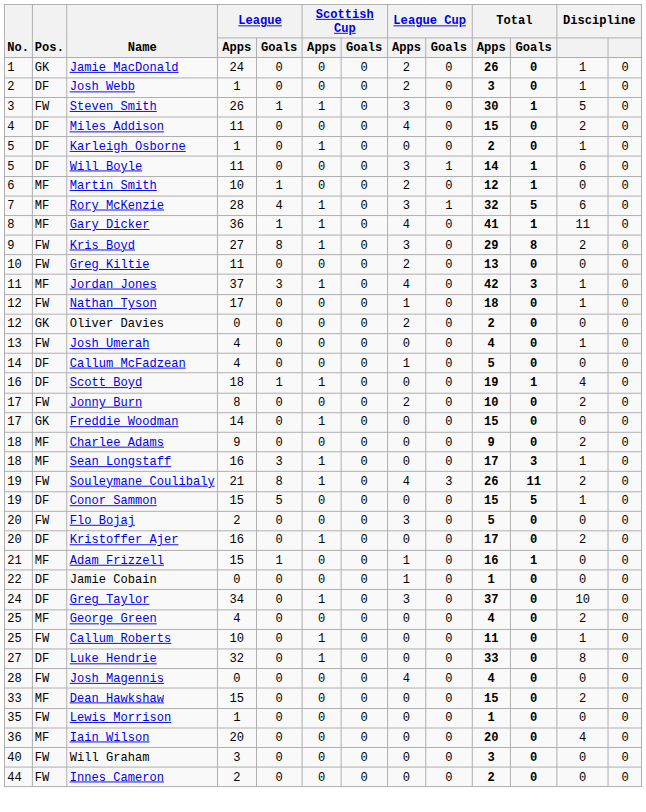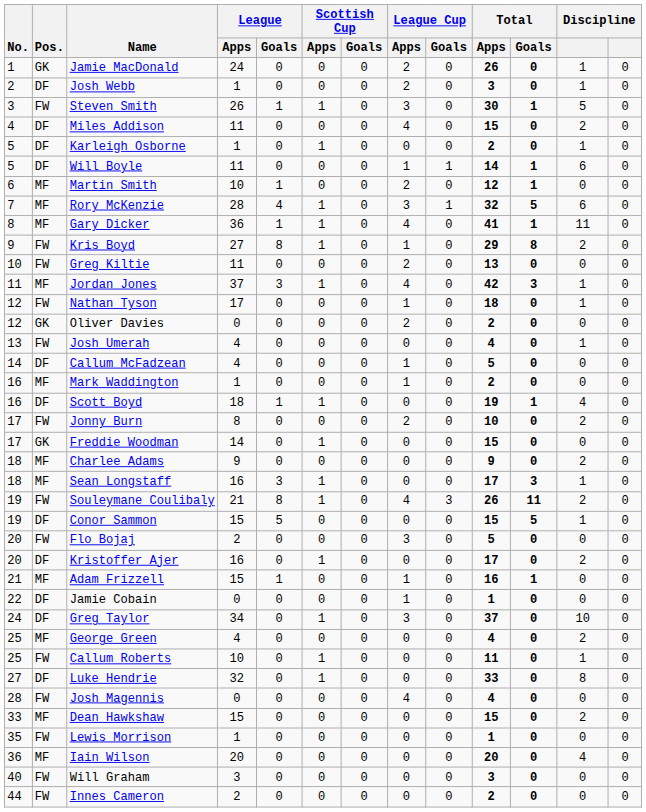 <table class="wikitable" style="text-align:center">
 <tr>
 <th rowspan="2" valign="bottom">No.</th>
 <th rowspan="2" valign="bottom">Pos.</th>
 <th rowspan="2" valign="bottom">Name</th>
 <th colspan="2" width="85"><a href='#'>League</a></th>
 <th colspan="2" width="85"><a href='#'>Scottish Cup</a></th>
 <th colspan="2" width="85"><a href='#'>League Cup</a></th>
 <th colspan="2" width="85">Total</th>
 <th colspan="2" width="85">Discipline</th>
 </tr>
 <tr>
 <th>Apps</th>
 <th>Goals</th>
 <th>Apps</th>
 <th>Goals</th>
 <th>Apps</th>
 <th>Goals</th>
 <th>Apps</th>
 <th>Goals</th>
 <th></th>
 <th></th>
 </tr>
 <tr>
 <td align="left">1</td>
 <td align="left">GK</td>
 <td align="left"> <a href='#'>Jamie MacDonald</a></td>
 <td>24</td>
 <td>0</td>
 <td>0</td>
 <td>0</td>
 <td>2</td>
 <td>0</td>
 <td><strong>26</strong></td>
 <td><strong>0</strong></td>
 <td>1</td>
 <td>0</td>
 </tr>
 <tr>
 <td align="left">2</td>
 <td align="left">DF</td>
 <td align="left"> <a href='#'>Josh Webb</a></td>
 <td>1</td>
 <td>0</td>
 <td>0</td>
 <td>0</td>
 <td>2</td>
 <td>0</td>
 <td><strong>3</strong></td>
 <td><strong>0</strong></td>
 <td>1</td>
 <td>0</td>
 </tr>
 <tr>
 <td align="left">3</td>
 <td align="left">FW</td>
 <td align="left"> <a href='#'>Steven Smith</a></td>
 <td>26</td>
 <td>1</td>
 <td>1</td>
 <td>0</td>
 <td>3</td>
 <td>0</td>
 <td><strong>30</strong></td>
 <td><strong>1</strong></td>
 <td>5</td>
 <td>0</td>
 </tr>
 <tr>
 <td align="left">4</td>
 <td align="left">DF</td>
 <td align="left"> <a href='#'>Miles Addison</a></td>
 <td>11</td>
 <td>0</td>
 <td>0</td>
 <td>0</td>
 <td>4</td>
 <td>0</td>
 <td><strong>15</strong></td>
 <td><strong>0</strong></td>
 <td>2</td>
 <td>0</td>
 </tr>
 <tr>
 <td align="left">5</td>
 <td align="left">DF</td>
 <td align="left"> <a href='#'>Karleigh Osborne</a></td>
 <td>1</td>
 <td>0</td>
 <td>1</td>
 <td>0</td>
 <td>0</td>
 <td>0</td>
 <td><strong>2</strong></td>
 <td><strong>0</strong></td>
 <td>1</td>
 <td>0</td>
 </tr>
 <tr>
 <td align="left">5</td>
 <td align="left">DF</td>
 <td align="left"> <a href='#'>Will Boyle</a></td>
 <td>11</td>
 <td>0</td>
 <td>0</td>
 <td>0</td>
-<td>3</td>
+<td>1</td>
 <td>1</td>
 <td><strong>14</strong></td>
 <td><strong>1</strong></td>
 <td>6</td>
 <td>0</td>
 </tr>
 <tr>
 <td align="left">6</td>
 <td align="left">MF</td>
 <td align="left"> <a href='#'>Martin Smith</a></td>
 <td>10</td>
 <td>1</td>
 <td>0</td>
 <td>0</td>
 <td>2</td>
 <td>0</td>
 <td><strong>12</strong></td>
 <td><strong>1</strong></td>
 <td>0</td>
 <td>0</td>
 </tr>
 <tr>
 <td align="left">7</td>
 <td align="left">MF</td>
 <td align="left"> <a href='#'>Rory McKenzie</a></td>
 <td>28</td>
 <td>4</td>
 <td>1</td>
 <td>0</td>
 <td>3</td>
 <td>1</td>
 <td><strong>32</strong></td>
 <td><strong>5</strong></td>
 <td>6</td>
 <td>0</td>
 </tr>
 <tr>
 <td align="left">8</td>
 <td align="left">MF</td>
 <td align="left"> <a href='#'>Gary Dicker</a></td>
 <td>36</td>
 <td>1</td>
 <td>1</td>
 <td>0</td>
 <td>4</td>
 <td>0</td>
 <td><strong>41</strong></td>
 <td><strong>1</strong></td>
 <td>11</td>
 <td>0</td>
 </tr>
 <tr>
 <td align="left">9</td>
 <td align="left">FW</td>
 <td align="left"> <a href='#'>Kris Boyd</a></td>
 <td>27</td>
 <td>8</td>
 <td>1</td>
 <td>0</td>
-<td>3</td>
+<td>1</td>
 <td>0</td>
 <td><strong>29</strong></td>
 <td><strong>8</strong></td>
 <td>2</td>
 <td>0</td>
 </tr>
 <tr>
 <td align="left">10</td>
 <td align="left">FW</td>
 <td align="left"> <a href='#'>Greg Kiltie</a></td>
 <td>11</td>
 <td>0</td>
 <td>0</td>
 <td>0</td>
 <td>2</td>
 <td>0</td>
 <td><strong>13</strong></td>
 <td><strong>0</strong></td>
 <td>0</td>
 <td>0</td>
 </tr>
 <tr>
 <td align="left">11</td>
 <td align="left">MF</td>
 <td align="left"> <a href='#'>Jordan Jones</a></td>
 <td>37</td>
 <td>3</td>
 <td>1</td>
 <td>0</td>
 <td>4</td>
 <td>0</td>
 <td><strong>42</strong></td>
 <td><strong>3</strong></td>
 <td>1</td>
 <td>0</td>
 </tr>
 <tr>
 <td align="left">12</td>
 <td align="left">FW</td>
 <td align="left"> <a href='#'>Nathan Tyson</a></td>
 <td>17</td>
 <td>0</td>
 <td>0</td>
 <td>0</td>
 <td>1</td>
 <td>0</td>
 <td><strong>18</strong></td>
 <td><strong>0</strong></td>
 <td>1</td>
 <td>0</td>
 </tr>
 <tr>
 <td align="left">12</td>
 <td align="left">GK</td>
 <td align="left"> Oliver Davies</td>
 <td>0</td>
 <td>0</td>
 <td>0</td>
 <td>0</td>
 <td>2</td>
 <td>0</td>
 <td><strong>2</strong></td>
 <td><strong>0</strong></td>
 <td>0</td>
 <td>0</td>
 </tr>
 <tr>
 <td align="left">13</td>
 <td align="left">FW</td>
 <td align="left"> <a href='#'>Josh Umerah</a></td>
 <td>4</td>
 <td>0</td>
 <td>0</td>
 <td>0</td>
 <td>0</td>
 <td>0</td>
 <td><strong>4</strong></td>
 <td><strong>0</strong></td>
 <td>1</td>
 <td>0</td>
 </tr>
 <tr>
 <td align="left">14</td>
 <td align="left">DF</td>
 <td align="left"> <a href='#'>Callum McFadzean</a></td>
 <td>4</td>
 <td>0</td>
 <td>0</td>
 <td>0</td>
 <td>1</td>
 <td>0</td>
 <td><strong>5</strong></td>
+<td><strong>0</strong></td>
+<td>0</td>
+<td>0</td>
+</tr>
+<tr>
+<td align="left">16</td>
+<td align="left">MF</td>
+<td align="left"> <a href='#'>Mark Waddington</a></td>
+<td>1</td>
+<td>0</td>
+<td>0</td>
+<td>0</td>
+<td>1</td>
+<td>0</td>
+<td><strong>2</strong></td>
 <td><strong>0</strong></td>
 <td>0</td>
 <td>0</td>
 </tr>
 <tr>
 <td align="left">16</td>
 <td align="left">DF</td>
 <td align="left"> <a href='#'>Scott Boyd</a></td>
 <td>18</td>
 <td>1</td>
 <td>1</td>
 <td>0</td>
 <td>0</td>
 <td>0</td>
 <td><strong>19</strong></td>
 <td><strong>1</strong></td>
 <td>4</td>
 <td>0</td>
 </tr>
 <tr>
 <td align="left">17</td>
 <td align="left">FW</td>
 <td align="left"> <a href='#'>Jonny Burn</a></td>
 <td>8</td>
 <td>0</td>
 <td>0</td>
 <td>0</td>
 <td>2</td>
 <td>0</td>
 <td><strong>10</strong></td>
 <td><strong>0</strong></td>
 <td>2</td>
 <td>0</td>
 </tr>
 <tr>
 <td align="left">17</td>
 <td align="left">GK</td>
 <td align="left"> <a href='#'>Freddie Woodman</a></td>
 <td>14</td>
 <td>0</td>
 <td>1</td>
 <td>0</td>
 <td>0</td>
 <td>0</td>
 <td><strong>15</strong></td>
 <td><strong>0</strong></td>
 <td>0</td>
 <td>0</td>
 </tr>
 <tr>
 <td align="left">18</td>
 <td align="left">MF</td>
 <td align="left"> <a href='#'>Charlee Adams</a></td>
 <td>9</td>
 <td>0</td>
 <td>0</td>
 <td>0</td>
 <td>0</td>
 <td>0</td>
 <td><strong>9</strong></td>
 <td><strong>0</strong></td>
 <td>2</td>
 <td>0</td>
 </tr>
 <tr>
 <td align="left">18</td>
 <td align="left">MF</td>
 <td align="left"> <a href='#'>Sean Longstaff</a></td>
 <td>16</td>
 <td>3</td>
 <td>1</td>
 <td>0</td>
 <td>0</td>
 <td>0</td>
 <td><strong>17</strong></td>
 <td><strong>3</strong></td>
 <td>1</td>
 <td>0</td>
 </tr>
 <tr>
 <td align="left">19</td>
 <td align="left">FW</td>
 <td align="left"> <a href='#'>Souleymane Coulibaly</a></td>
 <td>21</td>
 <td>8</td>
 <td>1</td>
 <td>0</td>
 <td>4</td>
 <td>3</td>
 <td><strong>26</strong></td>
 <td><strong>11</strong></td>
 <td>2</td>
 <td>0</td>
 </tr>
 <tr>
 <td align="left">19</td>
 <td align="left">DF</td>
 <td align="left"> <a href='#'>Conor Sammon</a></td>
 <td>15</td>
 <td>5</td>
 <td>0</td>
 <td>0</td>
 <td>0</td>
 <td>0</td>
 <td><strong>15</strong></td>
 <td><strong>5</strong></td>
 <td>1</td>
 <td>0</td>
 </tr>
 <tr>
 <td align="left">20</td>
 <td align="left">FW</td>
 <td align="left"> <a href='#'>Flo Bojaj</a></td>
 <td>2</td>
 <td>0</td>
 <td>0</td>
 <td>0</td>
 <td>3</td>
 <td>0</td>
 <td><strong>5</strong></td>
 <td><strong>0</strong></td>
 <td>0</td>
 <td>0</td>
 </tr>
 <tr>
 <td align="left">20</td>
 <td align="left">DF</td>
 <td align="left"> <a href='#'>Kristoffer Ajer</a></td>
 <td>16</td>
 <td>0</td>
 <td>1</td>
 <td>0</td>
 <td>0</td>
 <td>0</td>
 <td><strong>17</strong></td>
 <td><strong>0</strong></td>
 <td>2</td>
 <td>0</td>
 </tr>
 <tr>
 <td align="left">21</td>
 <td align="left">MF</td>
 <td align="left"> <a href='#'>Adam Frizzell</a></td>
 <td>15</td>
 <td>1</td>
 <td>0</td>
 <td>0</td>
 <td>1</td>
 <td>0</td>
 <td><strong>16</strong></td>
 <td><strong>1</strong></td>
 <td>0</td>
 <td>0</td>
 </tr>
 <tr>
 <td align="left">22</td>
 <td align="left">DF</td>
 <td align="left"> Jamie Cobain</td>
 <td>0</td>
 <td>0</td>
 <td>0</td>
 <td>0</td>
 <td>1</td>
 <td>0</td>
 <td><strong>1</strong></td>
 <td><strong>0</strong></td>
 <td>0</td>
 <td>0</td>
 </tr>
 <tr>
 <td align="left">24</td>
 <td align="left">DF</td>
 <td align="left"> <a href='#'>Greg Taylor</a></td>
 <td>34</td>
 <td>0</td>
 <td>1</td>
 <td>0</td>
 <td>3</td>
 <td>0</td>
 <td><strong>37</strong></td>
 <td><strong>0</strong></td>
 <td>10</td>
 <td>0</td>
 </tr>
 <tr>
 <td align="left">25</td>
 <td align="left">MF</td>
 <td align="left"> <a href='#'>George Green</a></td>
 <td>4</td>
 <td>0</td>
 <td>0</td>
 <td>0</td>
 <td>0</td>
 <td>0</td>
 <td><strong>4</strong></td>
 <td><strong>0</strong></td>
 <td>2</td>
 <td>0</td>
 </tr>
 <tr>
 <td align="left">25</td>
 <td align="left">FW</td>
 <td align="left"> <a href='#'>Callum Roberts</a></td>
 <td>10</td>
 <td>0</td>
 <td>1</td>
 <td>0</td>
 <td>0</td>
 <td>0</td>
 <td><strong>11</strong></td>
 <td><strong>0</strong></td>
 <td>1</td>
 <td>0</td>
 </tr>
 <tr>
 <td align="left">27</td>
 <td align="left">DF</td>
 <td align="left"> <a href='#'>Luke Hendrie</a></td>
 <td>32</td>
 <td>0</td>
 <td>1</td>
 <td>0</td>
 <td>0</td>
 <td>0</td>
 <td><strong>33</strong></td>
 <td><strong>0</strong></td>
 <td>8</td>
 <td>0</td>
 </tr>
 <tr>
 <td align="left">28</td>
 <td align="left">FW</td>
 <td align="left"> <a href='#'>Josh Magennis</a></td>
 <td>0</td>
 <td>0</td>
 <td>0</td>
 <td>0</td>
 <td>4</td>
 <td>0</td>
 <td><strong>4</strong></td>
 <td><strong>0</strong></td>
 <td>0</td>
 <td>0</td>
 </tr>
 <tr>
 <td align="left">33</td>
 <td align="left">MF</td>
 <td align="left"> <a href='#'>Dean Hawkshaw</a></td>
 <td>15</td>
 <td>0</td>
 <td>0</td>
 <td>0</td>
 <td>0</td>
 <td>0</td>
 <td><strong>15</strong></td>
 <td><strong>0</strong></td>
 <td>2</td>
 <td>0</td>
 </tr>
 <tr>
 <td align="left">35</td>
 <td align="left">FW</td>
 <td align="left"> <a href='#'>Lewis Morrison</a></td>
 <td>1</td>
 <td>0</td>
 <td>0</td>
 <td>0</td>
 <td>0</td>
 <td>0</td>
 <td><strong>1</strong></td>
 <td><strong>0</strong></td>
 <td>0</td>
 <td>0</td>
 </tr>
 <tr>
 <td align="left">36</td>
 <td align="left">MF</td>
 <td align="left"> <a href='#'>Iain Wilson</a></td>
 <td>20</td>
 <td>0</td>
 <td>0</td>
 <td>0</td>
 <td>0</td>
 <td>0</td>
 <td><strong>20</strong></td>
 <td><strong>0</strong></td>
 <td>4</td>
 <td>0</td>
 </tr>
 <tr>
 <td align="left">40</td>
 <td align="left">FW</td>
 <td align="left"> Will Graham</td>
 <td>3</td>
 <td>0</td>
 <td>0</td>
 <td>0</td>
 <td>0</td>
 <td>0</td>
 <td><strong>3</strong></td>
 <td><strong>0</strong></td>
 <td>0</td>
 <td>0</td>
 </tr>
 <tr>
 <td align="left">44</td>
 <td align="left">FW</td>
 <td align="left"> <a href='#'>Innes Cameron</a></td>
 <td>2</td>
 <td>0</td>
 <td>0</td>
 <td>0</td>
 <td>0</td>
 <td>0</td>
 <td><strong>2</strong></td>
 <td><strong>0</strong></td>
 <td>0</td>
 <td>0</td>
 </tr>
 </table>
